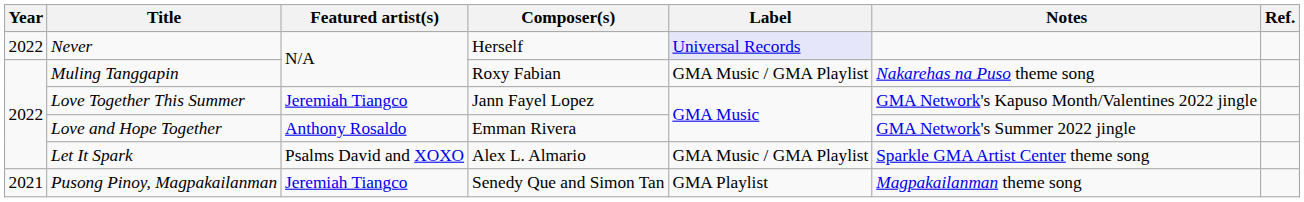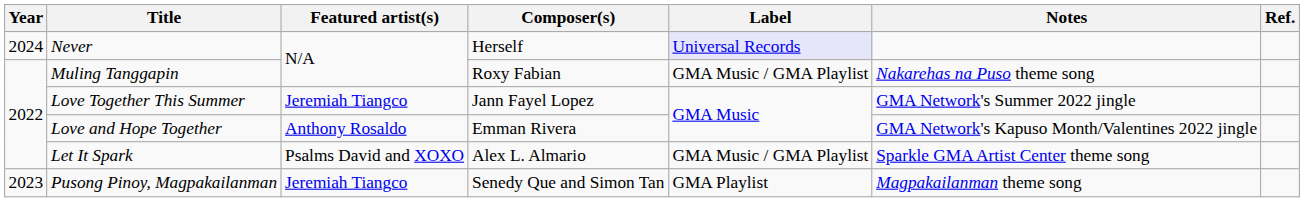 <table class="wikitable">
 <tr>
 <th>Year</th>
 <th>Title</th>
 <th>Featured artist(s)</th>
 <th>Composer(s)</th>
 <th>Label</th>
 <th>Notes</th>
 <th>Ref.</th>
 </tr>
 <tr>
-<td>2022</td>
+<td>2024</td>
 <td><em>Never</em></td>
 <td rowspan="2">N/A</td>
 <td>Herself</td>
 <td style="background: lavender;"><a href='#'>Universal Records</a></td>
 <td></td>
 <td></td>
 </tr>
 <tr>
 <td rowspan="4">2022</td>
 <td><em>Muling Tanggapin</em></td>
 <td>Roxy Fabian</td>
 <td>GMA Music / GMA Playlist</td>
 <td><em><a href='#'>Nakarehas na Puso</a></em> theme song</td>
 <td></td>
 </tr>
 <tr>
 <td><em>Love Together This Summer</em></td>
 <td><a href='#'>Jeremiah Tiangco</a></td>
 <td>Jann Fayel Lopez</td>
 <td rowspan="2"><a href='#'>GMA Music</a></td>
-<td><a href='#'>GMA Network</a>'s Kapuso Month/Valentines 2022 jingle</td>
+<td><a href='#'>GMA Network</a>'s Summer 2022 jingle</td>
 <td></td>
 </tr>
 <tr>
 <td><em>Love and Hope Together</em></td>
 <td><a href='#'>Anthony Rosaldo</a></td>
 <td>Emman Rivera</td>
-<td><a href='#'>GMA Network</a>'s Summer 2022 jingle</td>
+<td><a href='#'>GMA Network</a>'s Kapuso Month/Valentines 2022 jingle</td>
 <td></td>
 </tr>
 <tr>
 <td><em>Let It Spark</em></td>
 <td>Psalms David and <a href='#'>XOXO</a></td>
 <td>Alex L. Almario</td>
 <td>GMA Music / GMA Playlist</td>
 <td><a href='#'>Sparkle GMA Artist Center</a> theme song</td>
 <td></td>
 </tr>
 <tr>
-<td>2021</td>
+<td>2023</td>
 <td><em>Pusong Pinoy, Magpakailanman</em></td>
 <td><a href='#'>Jeremiah Tiangco</a></td>
 <td>Senedy Que and Simon Tan</td>
 <td>GMA Playlist</td>
 <td><em><a href='#'>Magpakailanman</a></em> theme song</td>
 <td></td>
 </tr>
 </table>
